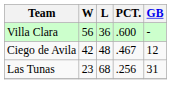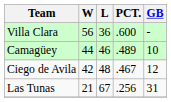 <table class="wikitable">
 <tr>
 <th>Team</th>
 <th>W</th>
 <th>L</th>
 <th>PCT.</th>
 <th><a href='#'>GB</a></th>
 </tr>
 <tr style="background-color:#ccffcc;">
 <td>Villa Clara</td>
 <td>56</td>
 <td>36</td>
 <td>.600</td>
 <td>-</td>
 </tr>
+<tr style="background-color:#ccffcc;">
+<td>Camagüey</td>
+<td>44</td>
+<td>46</td>
+<td>.489</td>
+<td>10</td>
+</tr>
 <tr>
 <td>Ciego de Avila</td>
 <td>42</td>
 <td>48</td>
 <td>.467</td>
 <td>12</td>
 </tr>
 <tr>
 <td>Las Tunas</td>
-<td>23</td>
-<td>68</td>
+<td>21</td>
+<td>67</td>
 <td>.256</td>
 <td>31</td>
 </tr>
 <tr>
 </tr>
 </table>
